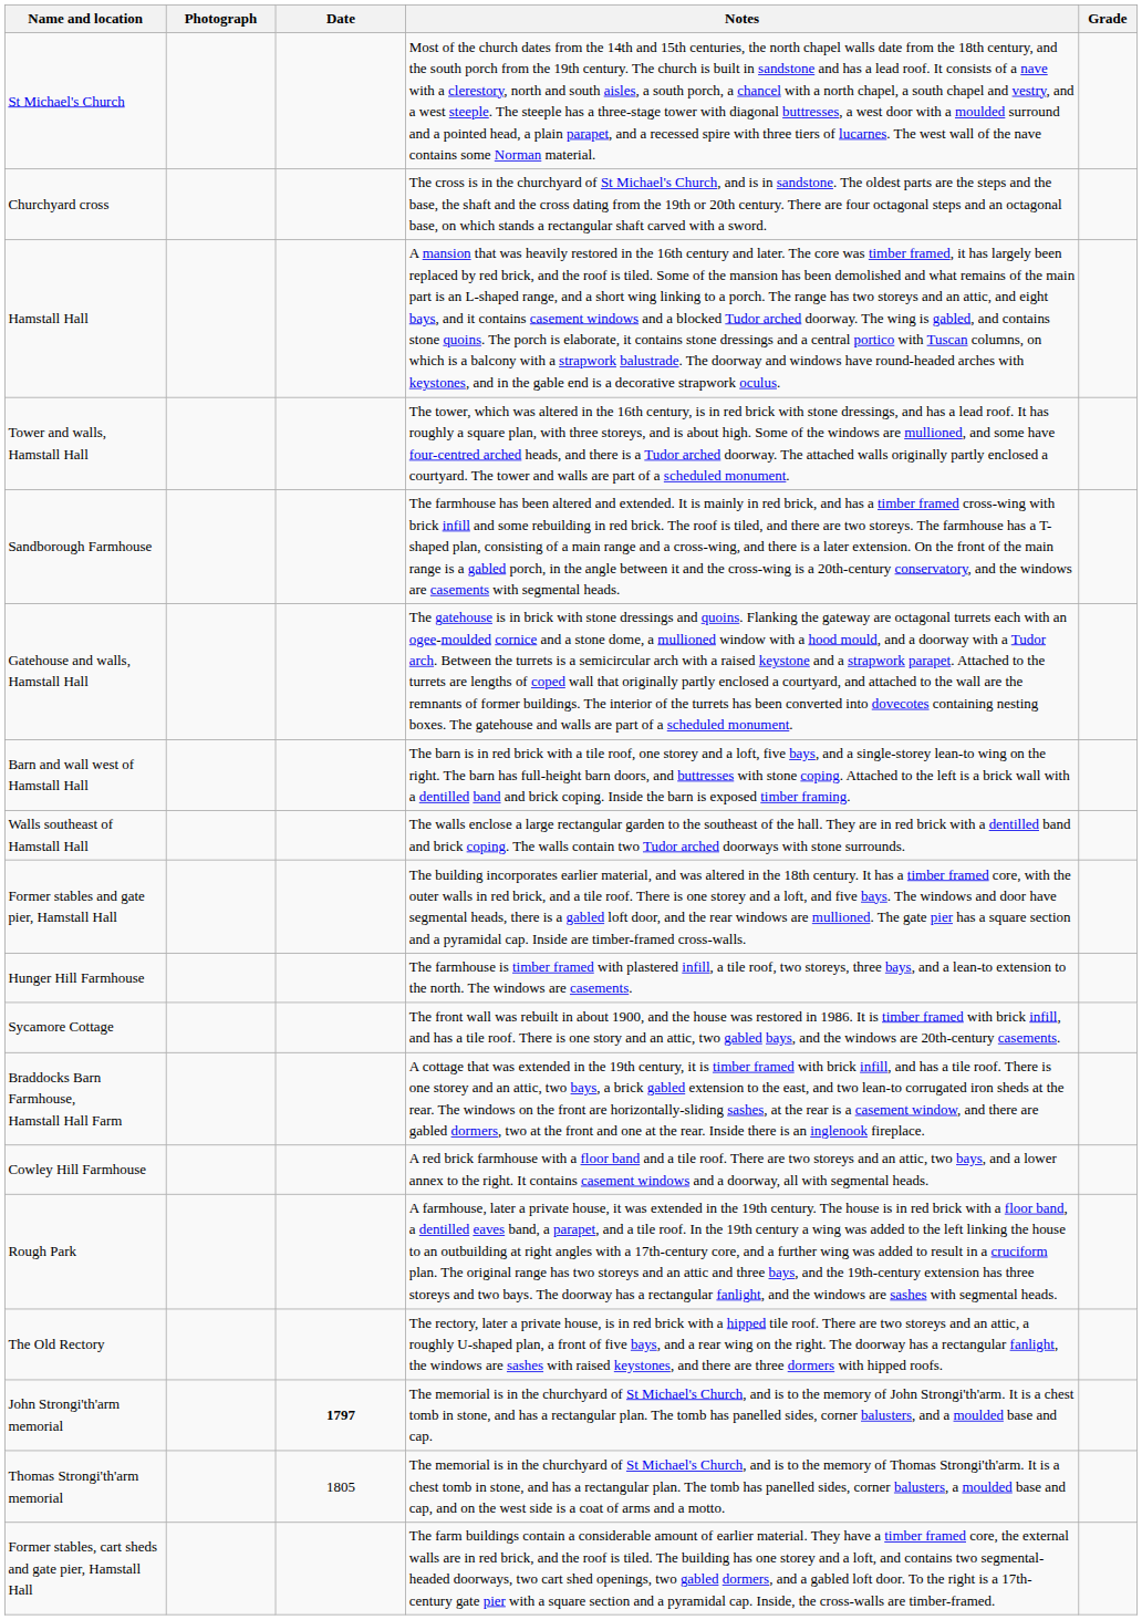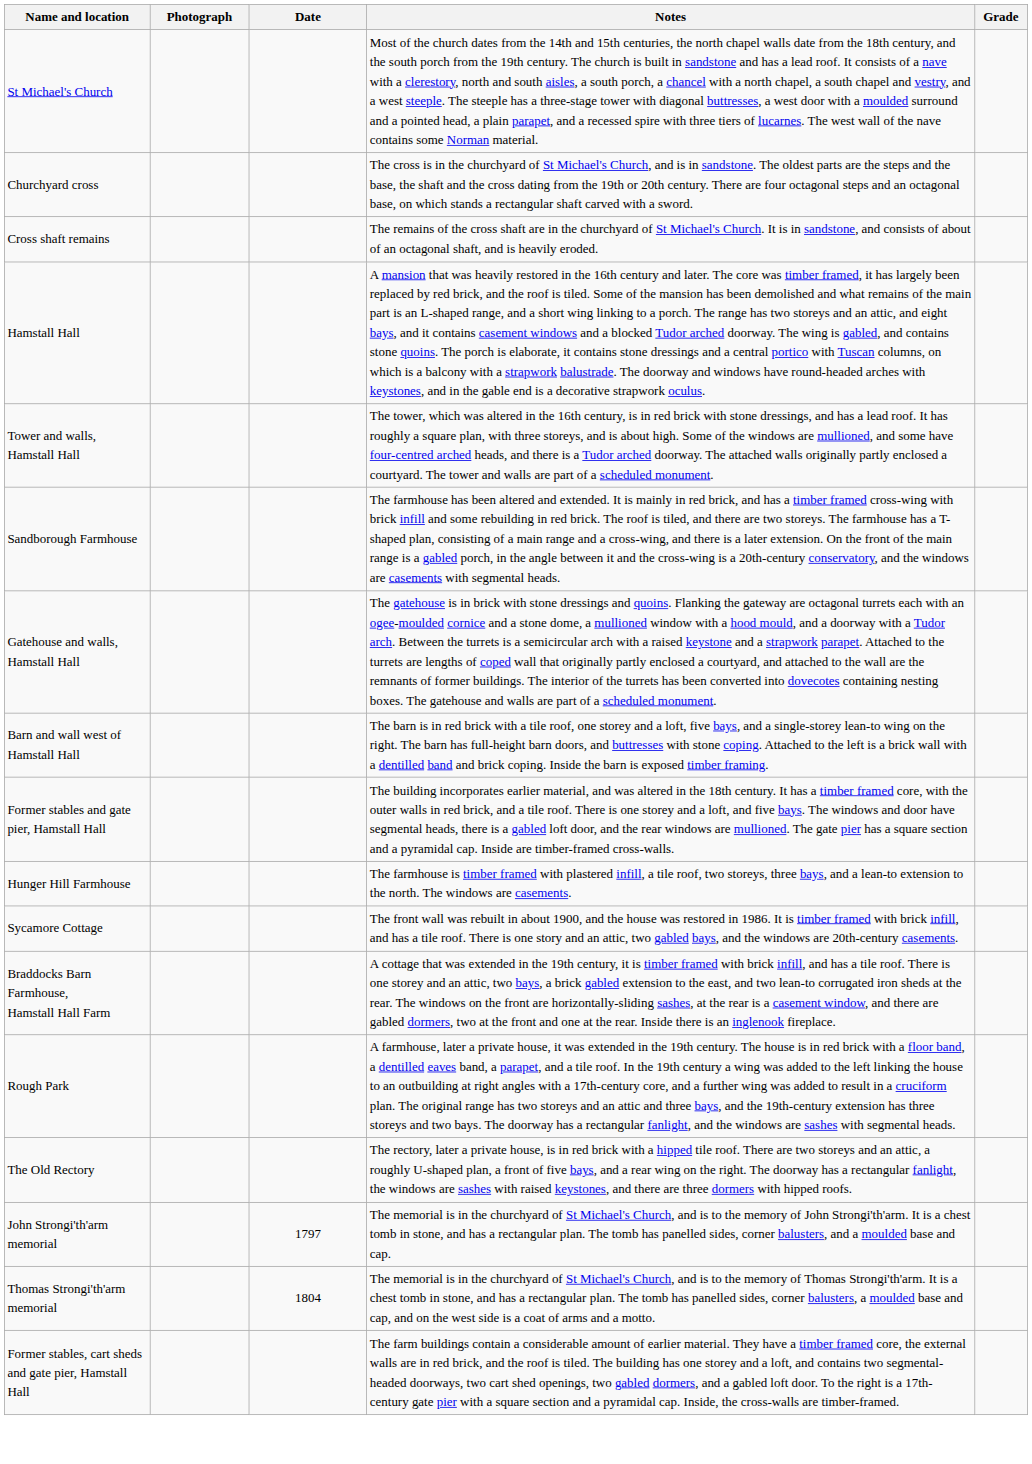 <table class="wikitable sortable plainrowheaders" style="width:100%; border:0; text-align:left; line-height:150%;">
 <tr>
 <th scope="col"  style="width:150px">Name and location</th>
 <th scope="col"  style="width:100px" class="unsortable">Photograph</th>
 <th scope="col"  style="width:120px">Date</th>
 <th scope="col"  style="width:650px" class="unsortable">Notes</th>
 <th scope="col"  style="width:50px">Grade</th>
 </tr>
 <tr>
 <td><a href='#'>St Michael's Church</a><br><small></small></td>
 <td></td>
 <td align="center"></td>
 <td>Most of the church dates from the 14th and 15th centuries, the north chapel walls date from the 18th century, and the south porch from the 19th century.  The church is built in <a href='#'>sandstone</a> and has a lead roof.  It consists of a <a href='#'>nave</a> with a <a href='#'>clerestory</a>, north and south <a href='#'>aisles</a>, a south porch, a <a href='#'>chancel</a> with a north chapel, a south chapel and <a href='#'>vestry</a>, and a west <a href='#'>steeple</a>.  The steeple has a three-stage tower with diagonal <a href='#'>buttresses</a>, a west door with a <a href='#'>moulded</a> surround and a pointed head, a plain <a href='#'>parapet</a>, and a recessed spire with three tiers of <a href='#'>lucarnes</a>.  The west wall of the nave contains some <a href='#'>Norman</a> material.</td>
 <td align="center" ></td>
 </tr>
 <tr>
 <td>Churchyard cross<br><small></small></td>
 <td></td>
 <td align="center"></td>
 <td>The cross is in the churchyard of <a href='#'>St Michael's Church</a>, and is in <a href='#'>sandstone</a>.  The oldest parts are the steps and the base, the shaft and the cross dating from the 19th or 20th century.  There are four octagonal steps and an octagonal base, on which stands a rectangular shaft carved with a sword.</td>
+<td align="center" ></td>
+</tr>
+<tr>
+<td>Cross shaft remains<br><small></small></td>
+<td></td>
+<td align="center"></td>
+<td>The remains of the cross shaft are in the churchyard of <a href='#'>St Michael's Church</a>.  It is in <a href='#'>sandstone</a>, and consists of about  of an octagonal shaft, and is heavily eroded.</td>
 <td align="center" ></td>
 </tr>
 <tr>
 <td>Hamstall Hall<br><small></small></td>
 <td></td>
 <td align="center"></td>
 <td>A <a href='#'>mansion</a> that was heavily restored in the 16th century and later.  The core was <a href='#'>timber framed</a>, it has largely been replaced by red brick, and the roof is tiled.  Some of the mansion has been demolished and what remains of the main part is an L-shaped range, and a short wing linking to a porch.  The range has two storeys and an attic, and eight <a href='#'>bays</a>, and it contains <a href='#'>casement windows</a> and a blocked <a href='#'>Tudor arched</a> doorway.  The wing is <a href='#'>gabled</a>, and contains stone <a href='#'>quoins</a>.  The porch is elaborate, it contains stone dressings and a central <a href='#'>portico</a> with <a href='#'>Tuscan</a> columns, on which is a balcony with a <a href='#'>strapwork</a> <a href='#'>balustrade</a>.  The doorway and windows have round-headed arches with <a href='#'>keystones</a>, and in the gable end is a decorative strapwork <a href='#'>oculus</a>.</td>
 <td align="center" ></td>
 </tr>
 <tr>
 <td>Tower and walls,<br>Hamstall Hall<br><small></small></td>
 <td></td>
 <td align="center"></td>
 <td>The tower, which was altered in the 16th century, is in red brick with stone dressings, and has a lead roof.  It has roughly a square plan, with three storeys, and is about  high.  Some of the windows are <a href='#'>mullioned</a>, and some have <a href='#'>four-centred arched</a> heads, and there is a <a href='#'>Tudor arched</a> doorway.  The attached walls originally partly enclosed a courtyard.  The tower and walls are part of a <a href='#'>scheduled monument</a>.</td>
 <td align="center" ></td>
 </tr>
 <tr>
 <td>Sandborough Farmhouse<br><small></small></td>
 <td></td>
 <td align="center"></td>
 <td>The farmhouse has been altered and extended.  It is mainly in red brick, and has a <a href='#'>timber framed</a> cross-wing with brick <a href='#'>infill</a> and some rebuilding in red brick.  The roof is tiled, and there are two storeys.  The farmhouse has a T-shaped plan, consisting of a main range and a cross-wing, and there is a later extension.  On the front of the main range is a <a href='#'>gabled</a> porch, in the angle between it and the cross-wing is a 20th-century <a href='#'>conservatory</a>, and the windows are <a href='#'>casements</a> with segmental heads.</td>
 <td align="center" ></td>
 </tr>
 <tr>
 <td>Gatehouse and walls,<br>Hamstall Hall<br><small></small></td>
 <td></td>
 <td align="center"></td>
 <td>The <a href='#'>gatehouse</a> is in brick with stone dressings and <a href='#'>quoins</a>.  Flanking the gateway are octagonal turrets each with an <a href='#'>ogee</a>-<a href='#'>moulded</a> <a href='#'>cornice</a> and a stone dome, a <a href='#'>mullioned</a> window with a <a href='#'>hood mould</a>, and a doorway with a <a href='#'>Tudor arch</a>.  Between the turrets is a semicircular arch with a raised <a href='#'>keystone</a> and a <a href='#'>strapwork</a> <a href='#'>parapet</a>.  Attached to the turrets are lengths of <a href='#'>coped</a> wall that originally partly enclosed a courtyard, and attached to the wall are the remnants of former buildings.  The interior of the turrets has been converted into <a href='#'>dovecotes</a> containing nesting boxes.  The gatehouse and walls are part of a <a href='#'>scheduled monument</a>.</td>
 <td align="center" ></td>
 </tr>
 <tr>
 <td>Barn and wall west of Hamstall Hall<br><small></small></td>
 <td></td>
 <td align="center"></td>
 <td>The barn is in red brick with a tile roof, one storey and a loft, five <a href='#'>bays</a>, and a single-storey lean-to wing on the right.  The barn has full-height barn doors, and <a href='#'>buttresses</a> with stone <a href='#'>coping</a>.  Attached to the left is a brick wall with a <a href='#'>dentilled</a> <a href='#'>band</a> and brick coping.  Inside the barn is exposed <a href='#'>timber framing</a>.</td>
 <td align="center" ></td>
 </tr>
 <tr>
-<td>Walls southeast of Hamstall Hall<br><small></small></td>
-<td></td>
-<td align="center"></td>
-<td>The walls enclose a large rectangular garden to the southeast of the hall.  They are in red brick with a <a href='#'>dentilled</a> band and brick <a href='#'>coping</a>.  The walls contain two <a href='#'>Tudor arched</a> doorways with stone surrounds.</td>
-<td align="center" ></td>
-</tr>
-<tr>
 <td>Former stables and gate pier, Hamstall Hall<br><small></small></td>
 <td></td>
 <td align="center"></td>
 <td>The building incorporates earlier material, and was altered in the 18th century.  It has a <a href='#'>timber framed</a> core, with the outer walls in red brick, and a tile roof.  There is one storey and a loft, and five <a href='#'>bays</a>.  The windows and door have segmental heads, there is a <a href='#'>gabled</a> loft door, and the rear windows are <a href='#'>mullioned</a>.  The gate <a href='#'>pier</a> has a square section and a pyramidal cap.  Inside are timber-framed cross-walls.</td>
 <td align="center" ></td>
 </tr>
 <tr>
 <td>Hunger Hill Farmhouse<br><small></small></td>
 <td></td>
 <td align="center"></td>
 <td>The farmhouse is <a href='#'>timber framed</a> with plastered <a href='#'>infill</a>, a tile roof, two storeys, three <a href='#'>bays</a>, and a lean-to extension to the north.  The windows are <a href='#'>casements</a>.</td>
 <td align="center" ></td>
 </tr>
 <tr>
 <td>Sycamore Cottage<br><small></small></td>
 <td></td>
 <td align="center"></td>
 <td>The front wall was rebuilt in about 1900, and the house was restored in 1986.  It is <a href='#'>timber framed</a> with brick <a href='#'>infill</a>, and has a tile roof.  There is one story and an attic, two <a href='#'>gabled</a> <a href='#'>bays</a>, and the windows are 20th-century <a href='#'>casements</a>.</td>
 <td align="center" ></td>
 </tr>
 <tr>
 <td>Braddocks Barn Farmhouse,<br>Hamstall Hall Farm<br><small></small></td>
 <td></td>
 <td align="center"></td>
 <td>A cottage that was extended in the 19th century, it is <a href='#'>timber framed</a> with brick <a href='#'>infill</a>, and has a tile roof.  There is one storey and an attic, two <a href='#'>bays</a>, a brick <a href='#'>gabled</a> extension to the east, and two lean-to corrugated iron sheds at the rear.  The windows on the front are horizontally-sliding <a href='#'>sashes</a>, at the rear is a <a href='#'>casement window</a>, and there are gabled <a href='#'>dormers</a>, two at the front and one at the rear.  Inside there is an <a href='#'>inglenook</a> fireplace.</td>
 <td align="center" ></td>
 </tr>
 <tr>
-<td>Cowley Hill Farmhouse<br><small></small></td>
-<td></td>
-<td align="center"></td>
-<td>A red brick farmhouse with a <a href='#'>floor band</a> and a tile roof.  There are two storeys and an attic, two <a href='#'>bays</a>, and a lower annex to the right.  It contains <a href='#'>casement windows</a> and a doorway, all with segmental heads.</td>
-<td align="center" ></td>
-</tr>
-<tr>
 <td>Rough Park<br><small></small></td>
 <td></td>
 <td align="center"></td>
 <td>A farmhouse, later a private house, it was extended in the 19th century.  The house is in red brick with a <a href='#'>floor band</a>, a <a href='#'>dentilled</a> <a href='#'>eaves</a> band, a <a href='#'>parapet</a>, and a tile roof.  In the 19th century a wing was added to the left linking the house to an outbuilding at right angles with a 17th-century core, and a further wing was added to result in a <a href='#'>cruciform</a> plan.  The original range has two storeys and an attic and three <a href='#'>bays</a>, and the 19th-century extension has three storeys and two bays.  The doorway has a rectangular <a href='#'>fanlight</a>, and the windows are <a href='#'>sashes</a> with segmental heads.</td>
 <td align="center" ></td>
 </tr>
 <tr>
 <td>The Old Rectory<br><small></small></td>
 <td></td>
 <td align="center"></td>
 <td>The rectory, later a private house, is in red brick with a <a href='#'>hipped</a> tile roof.  There are two storeys and an attic, a roughly U-shaped plan, a front of five <a href='#'>bays</a>, and a rear wing on the right.  The doorway has a rectangular <a href='#'>fanlight</a>, the windows are <a href='#'>sashes</a> with raised <a href='#'>keystones</a>, and there are three <a href='#'>dormers</a> with hipped roofs.</td>
 <td align="center" ></td>
 </tr>
 <tr>
 <td>John Strongi'th'arm memorial<br><small></small></td>
 <td></td>
-<td align="center"><strong>1797</strong></td>
+<td align="center">1797</td>
 <td>The memorial is in the churchyard of <a href='#'>St Michael's Church</a>, and is to the memory of John Strongi'th'arm.  It is a chest tomb in stone, and has a rectangular plan.  The tomb has panelled sides, corner <a href='#'>balusters</a>, and a <a href='#'>moulded</a> base and cap.</td>
 <td align="center" ></td>
 </tr>
 <tr>
 <td>Thomas Strongi'th'arm memorial<br><small></small></td>
 <td></td>
-<td align="center">1805</td>
+<td align="center">1804</td>
 <td>The memorial is in the churchyard of <a href='#'>St Michael's Church</a>, and is to the memory of Thomas Strongi'th'arm.  It is a chest tomb in stone, and has a rectangular plan.  The tomb has panelled sides, corner <a href='#'>balusters</a>, a <a href='#'>moulded</a> base and cap, and on the west side is a coat of arms and a motto.</td>
 <td align="center" ></td>
 </tr>
 <tr>
 <td>Former stables, cart sheds and gate pier, Hamstall Hall<br><small></small></td>
 <td></td>
 <td align="center"></td>
 <td>The farm buildings contain a considerable amount of earlier material.  They have a <a href='#'>timber framed</a> core, the external walls are in red brick, and the roof is tiled.  The building has one storey and a loft, and contains two segmental-headed doorways, two cart shed openings, two <a href='#'>gabled</a> <a href='#'>dormers</a>, and a gabled loft door.  To the right is a 17th-century gate <a href='#'>pier</a> with a square section and a pyramidal cap.  Inside, the cross-walls are timber-framed.</td>
 <td align="center" ></td>
 </tr>
 <tr>
 </tr>
 </table>
